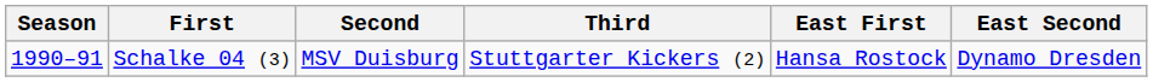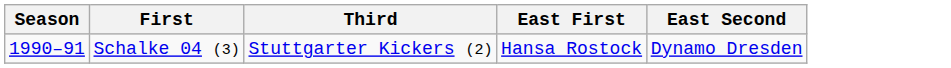 <table class="wikitable">
 <tr>
 <th>Season</th>
 <th>First</th>
-<th>Second</th>
 <th>Third</th>
 <th>East First</th>
 <th>East Second</th>
 </tr>
 <tr align="center">
 <td><a href='#'>1990–91</a></td>
 <td><a href='#'>Schalke 04</a> <small>(3)</small></td>
-<td><a href='#'>MSV Duisburg</a></td>
 <td><a href='#'>Stuttgarter Kickers</a> <small>(2)</small></td>
 <td><a href='#'>Hansa Rostock</a></td>
 <td><a href='#'>Dynamo Dresden</a></td>
 </tr>
 </table>
